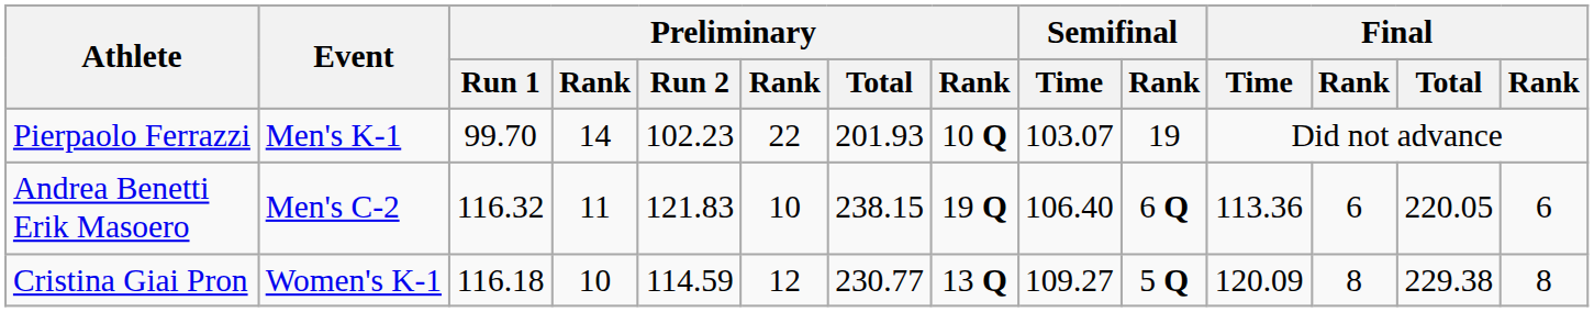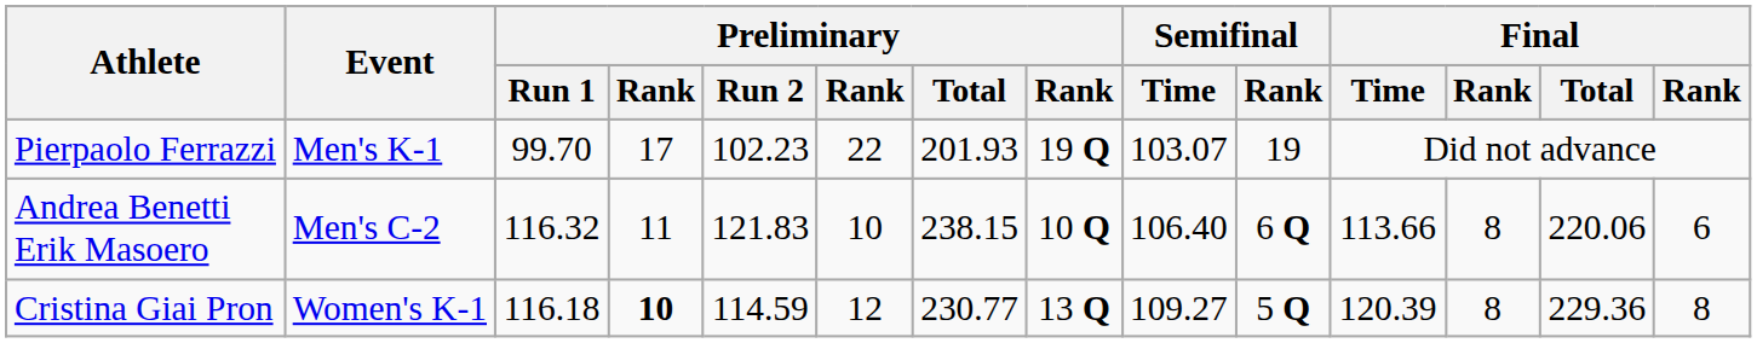 <table class="wikitable" style="font-size:90%">
 <tr>
 <th rowspan="2">Athlete</th>
 <th rowspan="2">Event</th>
 <th colspan="6">Preliminary</th>
 <th colspan="2">Semifinal</th>
 <th colspan="4">Final</th>
 </tr>
 <tr style="font-size:95%">
 <th>Run 1</th>
 <th>Rank</th>
 <th>Run 2</th>
 <th>Rank</th>
 <th>Total</th>
 <th>Rank</th>
 <th>Time</th>
 <th>Rank</th>
 <th>Time</th>
 <th>Rank</th>
 <th>Total</th>
 <th>Rank</th>
 </tr>
 <tr align=center>
 <td align=left><a href='#'>Pierpaolo Ferrazzi</a></td>
 <td align=left><a href='#'>Men's K-1</a></td>
 <td>99.70</td>
-<td>14</td>
+<td>17</td>
 <td>102.23</td>
 <td>22</td>
 <td>201.93</td>
-<td>10 <strong>Q</strong></td>
+<td>19 <strong>Q</strong></td>
 <td>103.07</td>
 <td>19</td>
 <td colspan=4>Did not advance</td>
 </tr>
 <tr align=center>
 <td align=left><a href='#'>Andrea Benetti</a><br><a href='#'>Erik Masoero</a></td>
 <td align=left><a href='#'>Men's C-2</a></td>
 <td>116.32</td>
 <td>11</td>
 <td>121.83</td>
 <td>10</td>
 <td>238.15</td>
-<td>19 <strong>Q</strong></td>
+<td>10 <strong>Q</strong></td>
 <td>106.40</td>
 <td>6 <strong>Q</strong></td>
-<td>113.36</td>
-<td>6</td>
-<td>220.05</td>
+<td>113.66</td>
+<td>8</td>
+<td>220.06</td>
 <td>6</td>
 </tr>
 <tr align=center>
 <td align=left><a href='#'>Cristina Giai Pron</a></td>
 <td align=left><a href='#'>Women's K-1</a></td>
 <td>116.18</td>
-<td>10</td>
+<td><strong>10</strong></td>
 <td>114.59</td>
 <td>12</td>
 <td>230.77</td>
 <td>13 <strong>Q</strong></td>
 <td>109.27</td>
 <td>5 <strong>Q</strong></td>
-<td>120.09</td>
+<td>120.39</td>
 <td>8</td>
-<td>229.38</td>
+<td>229.36</td>
 <td>8</td>
 </tr>
 </table>
